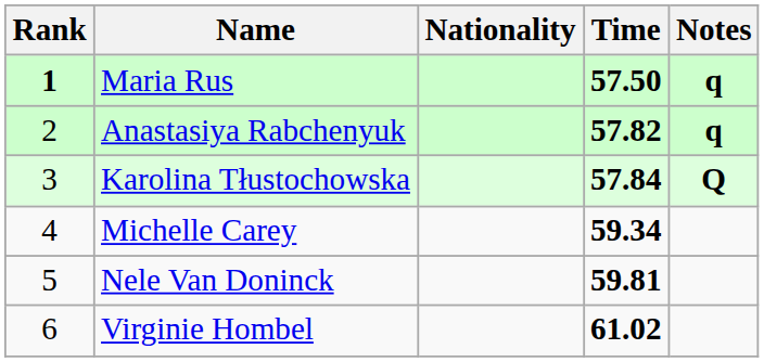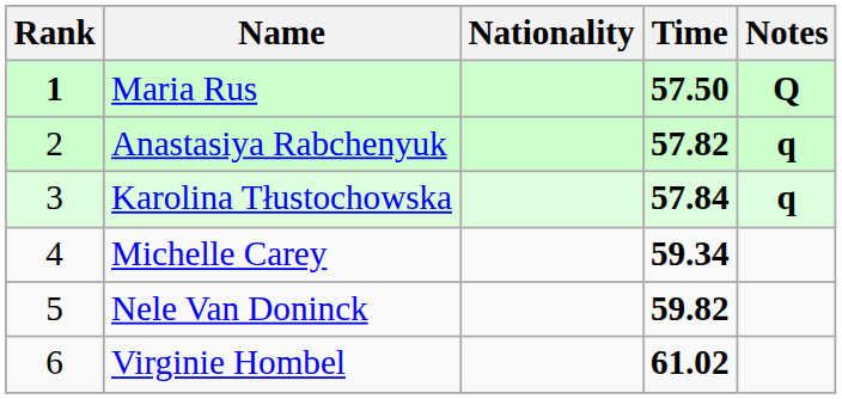 <table class="wikitable sortable" style="text-align:center">
 <tr>
 <th>Rank</th>
 <th>Name</th>
 <th>Nationality</th>
 <th>Time</th>
 <th>Notes</th>
 </tr>
 <tr bgcolor=ccffcc>
 <td><strong>1</strong></td>
 <td align=left><a href='#'>Maria Rus</a></td>
 <td align=left></td>
 <td><strong>57.50</strong></td>
-<td><strong>q</strong></td>
+<td><strong>Q</strong></td>
 </tr>
 <tr bgcolor=ccffcc>
 <td>2</td>
 <td align=left><a href='#'>Anastasiya Rabchenyuk</a></td>
 <td align=left></td>
 <td><strong>57.82</strong></td>
 <td><strong>q</strong></td>
 </tr>
 <tr bgcolor=ddffdd>
 <td>3</td>
 <td align=left><a href='#'>Karolina Tłustochowska</a></td>
 <td align=left></td>
 <td><strong>57.84</strong></td>
-<td><strong>Q</strong></td>
+<td><strong>q</strong></td>
 </tr>
 <tr>
 <td>4</td>
 <td align=left><a href='#'>Michelle Carey</a></td>
 <td align=left></td>
 <td><strong>59.34</strong></td>
 <td></td>
 </tr>
 <tr>
 <td>5</td>
 <td align=left><a href='#'>Nele Van Doninck</a></td>
 <td align=left></td>
-<td><strong>59.81</strong></td>
+<td><strong>59.82</strong></td>
 <td></td>
 </tr>
 <tr>
 <td>6</td>
 <td align=left><a href='#'>Virginie Hombel</a></td>
 <td align=left></td>
 <td><strong>61.02</strong></td>
 <td></td>
 </tr>
 </table>
